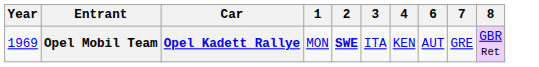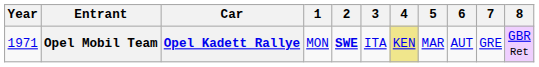 <table class="wikitable" style="text-align:center; font-size:90%;">
 <tr>
 <th>Year</th>
 <th>Entrant</th>
 <th>Car</th>
 <th>1</th>
 <th>2</th>
 <th>3</th>
 <th>4</th>
+<th>5</th>
 <th>6</th>
 <th>7</th>
 <th>8</th>
 </tr>
 <tr>
-<td><a href='#'>1969</a></td>
+<td><a href='#'>1971</a></td>
 <th>Opel Mobil Team</th>
 <th><a href='#'>Opel Kadett Rallye</a></th>
 <td><a href='#'>MON</a></td>
 <td><strong><a href='#'>SWE</a></strong></td>
 <td><a href='#'>ITA</a></td>
-<td><a href='#'>KEN</a></td>
+<td style="background: khaki;"><a href='#'>KEN</a></td>
+<td><a href='#'>MAR</a></td>
 <td><a href='#'>AUT</a></td>
 <td><a href='#'>GRE</a></td>
 <td style="background:#EFCFFF;"><a href='#'>GBR</a><br><small>Ret</small></td>
 </tr>
 </table>
